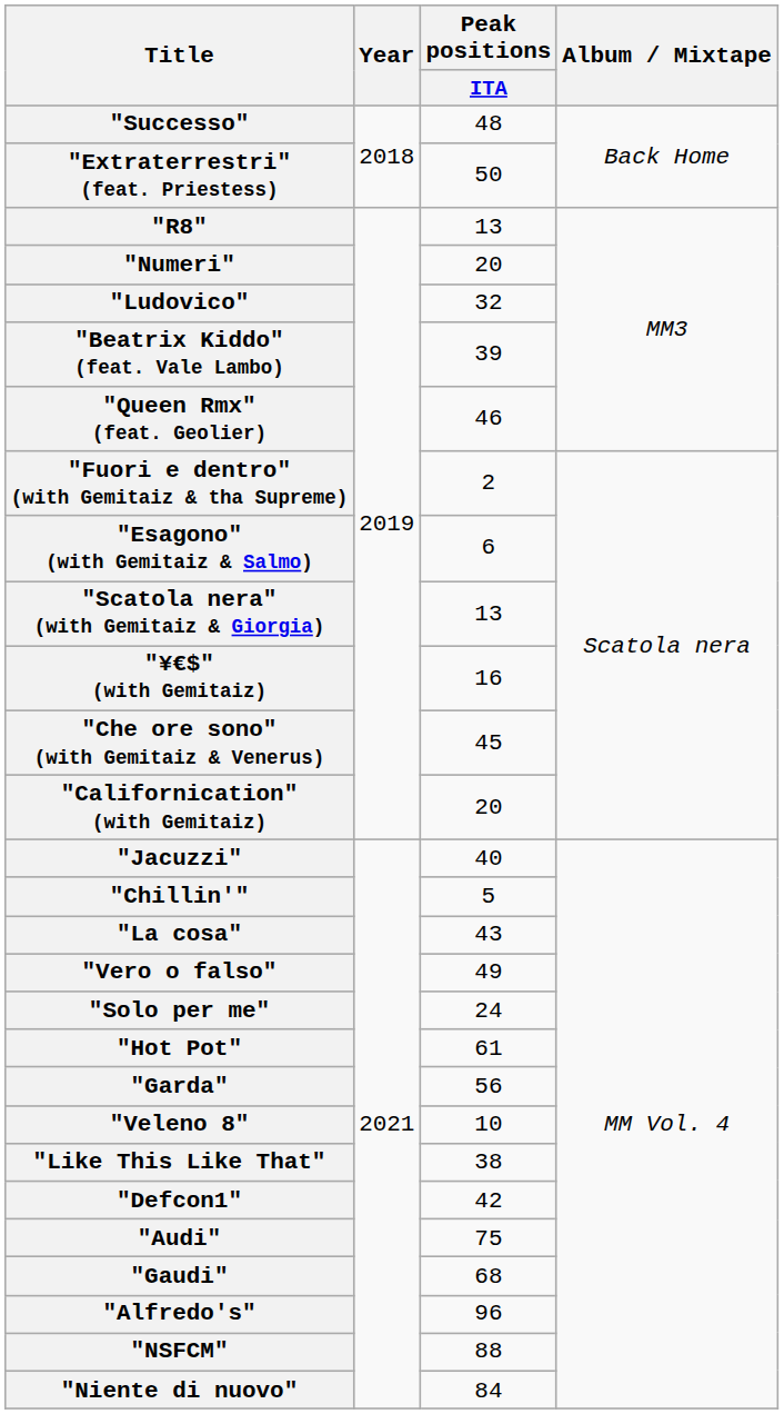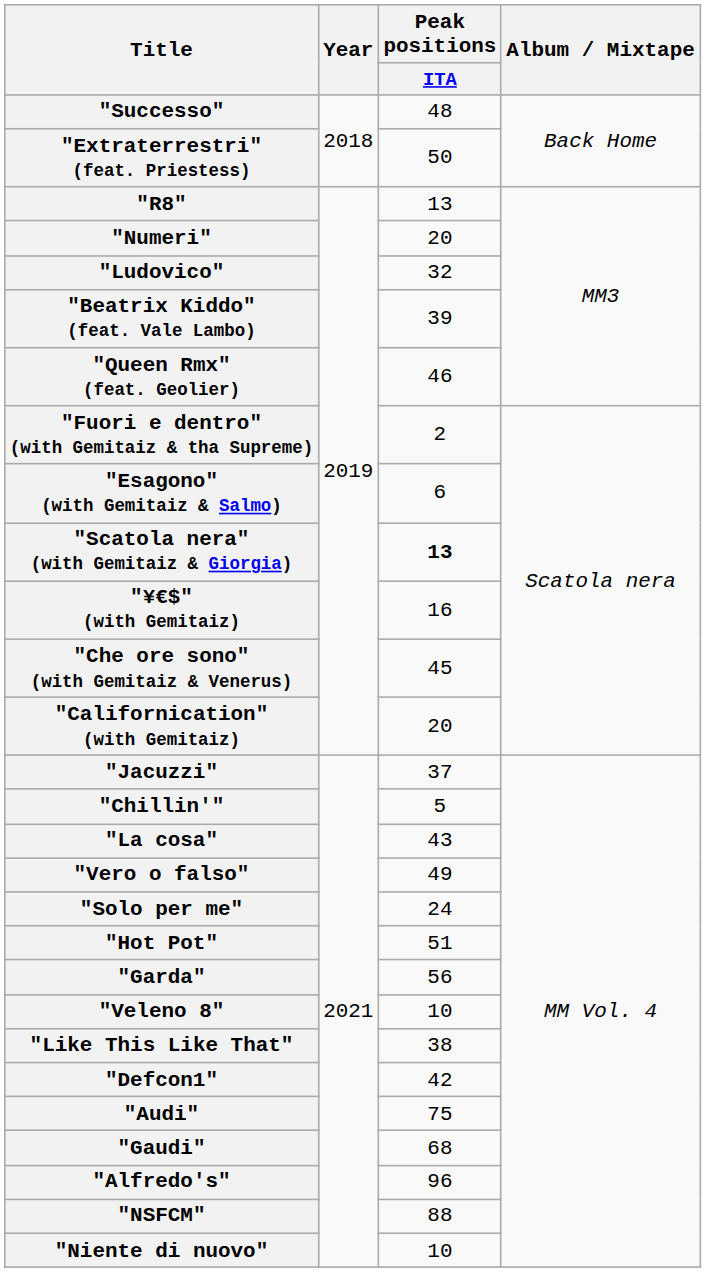 <table class="wikitable plainrowheaders" style="text-align:center">
 <tr>
 <th scope="col" rowspan="2">Title</th>
 <th scope="col" rowspan="2">Year</th>
 <th scope="col" colspan="1">Peak positions</th>
 <th scope="col" rowspan="2">Album / Mixtape</th>
 </tr>
 <tr>
 <th scope="col" style="width:3em;font-size:90%;"><a href='#'>ITA</a><br></th>
 </tr>
 <tr>
 <th scope="row">"Successo"</th>
 <td rowspan=2>2018</td>
 <td>48</td>
 <td rowspan=2><em>Back Home</em></td>
 </tr>
 <tr>
 <th scope="row">"Extraterrestri"<br><small>(feat. Priestess)</small></th>
 <td>50</td>
 </tr>
 <tr>
 <th scope="row">"R8"</th>
 <td rowspan=11>2019</td>
 <td>13</td>
 <td rowspan=5><em>MM3</em></td>
 </tr>
 <tr>
 <th scope="row">"Numeri"</th>
 <td>20</td>
 </tr>
 <tr>
 <th scope="row">"Ludovico"</th>
 <td>32</td>
 </tr>
 <tr>
 <th scope="row">"Beatrix Kiddo"<br><small>(feat. Vale Lambo)</small></th>
 <td>39</td>
 </tr>
 <tr>
 <th scope="row">"Queen Rmx"<br><small>(feat. Geolier)</small></th>
 <td>46</td>
 </tr>
 <tr>
 <th scope="row">"Fuori e dentro"<br><small>(with Gemitaiz & tha Supreme)</small></th>
 <td>2</td>
 <td rowspan=6><em>Scatola nera</em></td>
 </tr>
 <tr>
 <th scope="row">"Esagono"<br><small>(with Gemitaiz & <a href='#'>Salmo</a>)</small></th>
 <td>6</td>
 </tr>
 <tr>
 <th scope="row">"Scatola nera"<br><small>(with Gemitaiz & <a href='#'>Giorgia</a>)</small></th>
-<td>13</td>
+<td><strong>13</strong></td>
 </tr>
 <tr>
 <th scope="row">"¥€$"<br><small>(with Gemitaiz)</small></th>
 <td>16</td>
 </tr>
 <tr>
 <th scope="row">"Che ore sono"<br><small>(with Gemitaiz & Venerus)</small></th>
 <td>45</td>
 </tr>
 <tr>
 <th scope="row">"Californication"<br><small>(with Gemitaiz)</small></th>
 <td>20</td>
 </tr>
 <tr>
 <th scope="row">"Jacuzzi"</th>
 <td rowspan="15">2021</td>
-<td>40</td>
+<td>37</td>
 <td rowspan="15"><em>MM Vol. 4</em></td>
 </tr>
 <tr>
 <th scope="row">"Chillin'"</th>
 <td>5</td>
 </tr>
 <tr>
 <th scope="row">"La cosa"</th>
 <td>43</td>
 </tr>
 <tr>
 <th scope="row">"Vero o falso"<br></th>
 <td>49</td>
 </tr>
 <tr>
 <th scope="row">"Solo per me"<br></th>
 <td>24</td>
 </tr>
 <tr>
 <th scope="row">"Hot Pot"</th>
-<td>61</td>
+<td>51</td>
 </tr>
 <tr>
 <th scope="row">"Garda"</th>
 <td>56</td>
 </tr>
 <tr>
 <th scope="row">"Veleno 8"<br></th>
 <td>10</td>
 </tr>
 <tr>
 <th scope="row">"Like This Like That"<br></th>
 <td>38</td>
 </tr>
 <tr>
 <th scope="row">"Defcon1"</th>
 <td>42</td>
 </tr>
 <tr>
 <th scope="row">"Audi"<br></th>
 <td>75</td>
 </tr>
 <tr>
 <th scope="row">"Gaudi"</th>
 <td>68</td>
 </tr>
 <tr>
 <th scope="row">"Alfredo's"<br></th>
 <td>96</td>
 </tr>
 <tr>
 <th scope="row">"NSFCM"</th>
 <td>88</td>
 </tr>
 <tr>
 <th scope="row">"Niente di nuovo"</th>
-<td>84</td>
+<td>10</td>
 </tr>
 </table>
